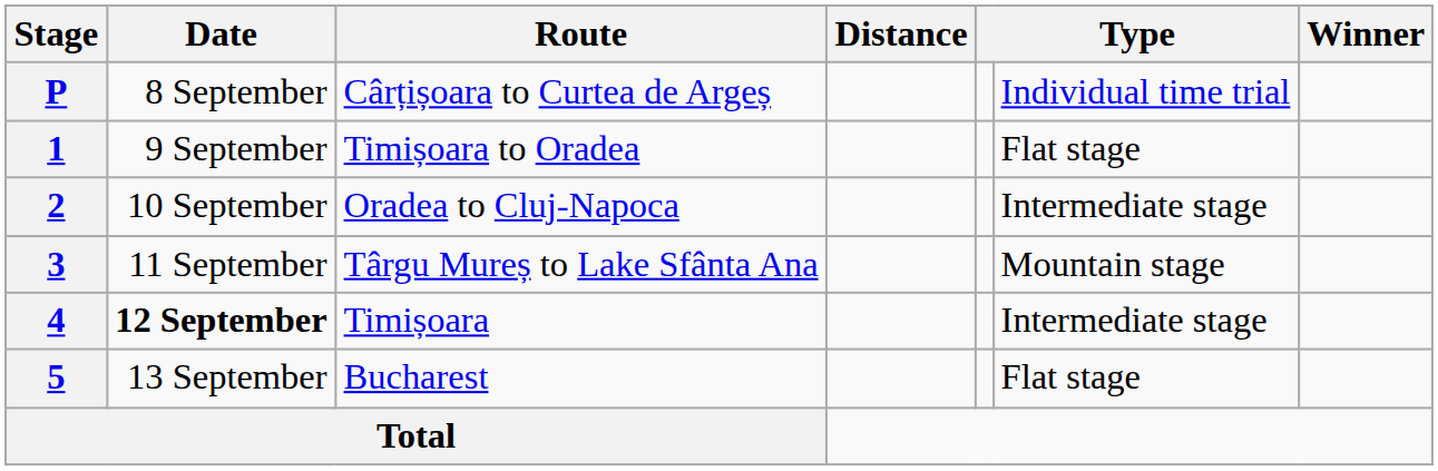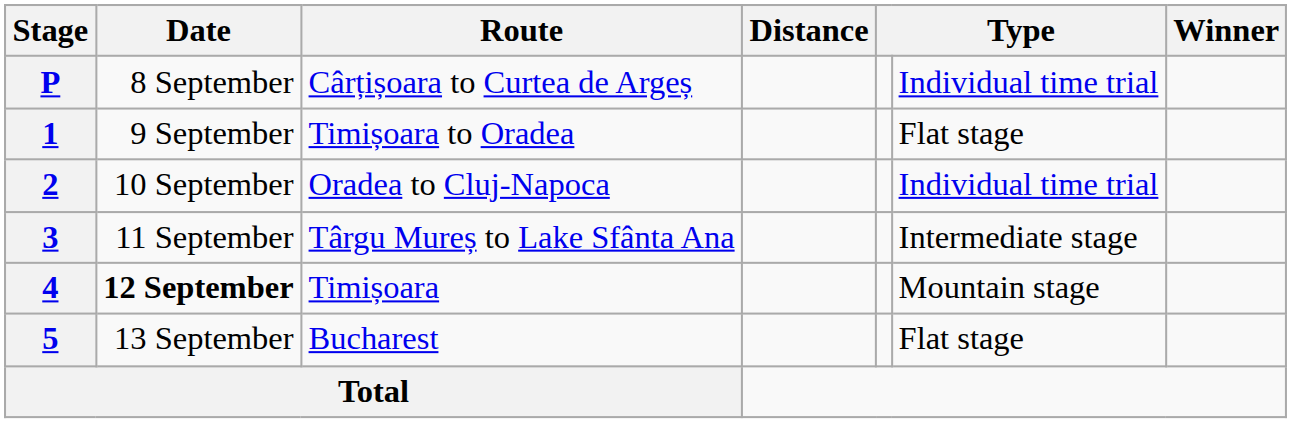 <table class="wikitable">
 <tr>
 <th scope="col">Stage</th>
 <th scope="col">Date</th>
 <th scope="col">Route</th>
 <th scope="col">Distance</th>
 <th scope="col" colspan="2">Type</th>
 <th scope="col">Winner</th>
 </tr>
 <tr>
 <th scope="col"><a href='#'>P</a></th>
 <td style="text-align:right;">8 September</td>
 <td><a href='#'>Cârțișoara</a> to <a href='#'>Curtea de Argeș</a></td>
 <td style="text-align:center;"></td>
 <td></td>
 <td><a href='#'>Individual time trial</a></td>
 <td></td>
 </tr>
 <tr>
 <th scope="col"><a href='#'>1</a></th>
 <td style="text-align:right;">9 September</td>
 <td><a href='#'>Timișoara</a> to <a href='#'>Oradea</a></td>
 <td style="text-align:center;"></td>
 <td></td>
 <td>Flat stage</td>
 <td></td>
 </tr>
 <tr>
 <th scope="col"><a href='#'>2</a></th>
 <td style="text-align:right;">10 September</td>
 <td><a href='#'>Oradea</a> to <a href='#'>Cluj-Napoca</a></td>
 <td style="text-align:center;"></td>
 <td></td>
-<td>Intermediate stage</td>
+<td><a href='#'>Individual time trial</a></td>
 <td></td>
 </tr>
 <tr>
 <th scope="col"><a href='#'>3</a></th>
 <td style="text-align:right;">11 September</td>
 <td><a href='#'>Târgu Mureș</a> to <a href='#'>Lake Sfânta Ana</a></td>
 <td style="text-align:center;"></td>
 <td></td>
-<td>Mountain stage</td>
+<td>Intermediate stage</td>
 <td></td>
 </tr>
 <tr>
 <th scope="col"><a href='#'>4</a></th>
 <td style="text-align:right";><strong>12 September</strong></td>
 <td><a href='#'>Timișoara</a></td>
 <td style="text-align:center;"></td>
 <td></td>
-<td>Intermediate stage</td>
+<td>Mountain stage</td>
 <td></td>
 </tr>
 <tr>
 <th scope="col"><a href='#'>5</a></th>
 <td style="text-align:right;">13 September</td>
 <td><a href='#'>Bucharest</a></td>
 <td style="text-align:center;"></td>
 <td></td>
 <td>Flat stage</td>
 <td></td>
 </tr>
 <tr>
 <th colspan="3">Total</th>
 <td colspan="5" align="center"></td>
 </tr>
 </table>
